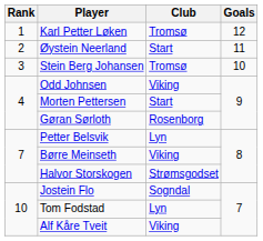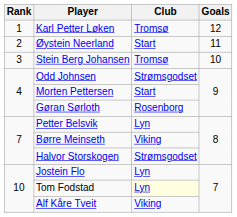 <table class="wikitable" style="text-align:center">
 <tr>
 <th>Rank</th>
 <th>Player</th>
 <th>Club</th>
 <th>Goals</th>
 </tr>
 <tr>
 <td>1</td>
 <td align="left"> <a href='#'>Karl Petter Løken</a></td>
 <td align="left"><a href='#'>Tromsø</a></td>
 <td>12</td>
 </tr>
 <tr>
 <td>2</td>
 <td align="left"> <a href='#'>Øystein Neerland</a></td>
 <td align="left"><a href='#'>Start</a></td>
 <td>11</td>
 </tr>
 <tr>
 <td>3</td>
 <td align="left"> <a href='#'>Stein Berg Johansen</a></td>
 <td align="left"><a href='#'>Tromsø</a></td>
 <td>10</td>
 </tr>
 <tr>
 <td rowspan="3">4</td>
 <td align="left"> <a href='#'>Odd Johnsen</a></td>
-<td align="left"><a href='#'>Viking</a></td>
+<td align="left"><a href='#'>Strømsgodset</a></td>
 <td rowspan="3">9</td>
 </tr>
 <tr>
 <td align="left"> <a href='#'>Morten Pettersen</a></td>
 <td align="left"><a href='#'>Start</a></td>
 </tr>
 <tr>
 <td align="left"> <a href='#'>Gøran Sørloth</a></td>
 <td align="left"><a href='#'>Rosenborg</a></td>
 </tr>
 <tr>
 <td rowspan="3">7</td>
 <td align="left"> <a href='#'>Petter Belsvik</a></td>
 <td align="left"><a href='#'>Lyn</a></td>
 <td rowspan="3">8</td>
 </tr>
 <tr>
 <td align="left"> <a href='#'>Børre Meinseth</a></td>
 <td align="left"><a href='#'>Viking</a></td>
 </tr>
 <tr>
 <td align="left"> <a href='#'>Halvor Storskogen</a></td>
 <td align="left"><a href='#'>Strømsgodset</a></td>
 </tr>
 <tr>
 <td rowspan="3">10</td>
 <td align="left"> <a href='#'>Jostein Flo</a></td>
-<td align="left"><a href='#'>Sogndal</a></td>
+<td align="left"><a href='#'>Lyn</a></td>
 <td rowspan="3">7</td>
 </tr>
 <tr>
 <td align="left"> Tom Fodstad</td>
-<td align="left"><a href='#'>Lyn</a></td>
+<td align="left" style="background: lightyellow;"><a href='#'>Lyn</a></td>
 </tr>
 <tr>
 <td align="left"> <a href='#'>Alf Kåre Tveit</a></td>
 <td align="left"><a href='#'>Viking</a></td>
 </tr>
 </table>
